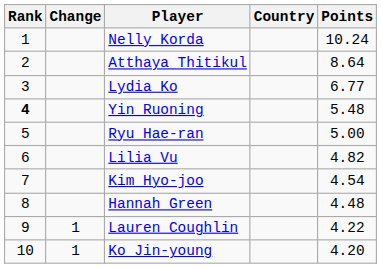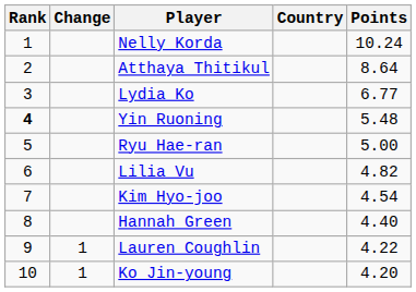 <table class="wikitable">
 <tr>
 <th>Rank</th>
 <th>Change</th>
 <th>Player</th>
 <th>Country</th>
 <th>Points</th>
 </tr>
 <tr>
 <td align=center>1</td>
 <td align=center></td>
 <td><a href='#'>Nelly Korda</a></td>
 <td></td>
 <td align=center>10.24</td>
 </tr>
 <tr>
 <td align=center>2</td>
 <td align=center></td>
 <td><a href='#'>Atthaya Thitikul</a></td>
 <td></td>
 <td align=center>8.64</td>
 </tr>
 <tr>
 <td align=center>3</td>
 <td align=center></td>
 <td><a href='#'>Lydia Ko</a></td>
 <td></td>
 <td align=center>6.77</td>
 </tr>
 <tr>
 <td align=center><strong>4</strong></td>
 <td align=center></td>
 <td><a href='#'>Yin Ruoning</a></td>
 <td></td>
 <td align=center>5.48</td>
 </tr>
 <tr>
 <td align=center>5</td>
 <td align=center></td>
 <td><a href='#'>Ryu Hae-ran</a></td>
 <td></td>
 <td align=center>5.00</td>
 </tr>
 <tr>
 <td align=center>6</td>
 <td align=center></td>
 <td><a href='#'>Lilia Vu</a></td>
 <td></td>
 <td align=center>4.82</td>
 </tr>
 <tr>
 <td align=center>7</td>
 <td align=center></td>
 <td><a href='#'>Kim Hyo-joo</a></td>
 <td></td>
 <td align=center>4.54</td>
 </tr>
 <tr>
 <td align=center>8</td>
 <td align=center></td>
 <td><a href='#'>Hannah Green</a></td>
 <td></td>
-<td align=center>4.48</td>
+<td align=center>4.40</td>
 </tr>
 <tr>
 <td align=center>9</td>
 <td align=center>1</td>
 <td><a href='#'>Lauren Coughlin</a></td>
 <td></td>
 <td align=center>4.22</td>
 </tr>
 <tr>
 <td align=center>10</td>
 <td align=center>1</td>
 <td><a href='#'>Ko Jin-young</a></td>
 <td></td>
 <td align=center>4.20</td>
 </tr>
 </table>
